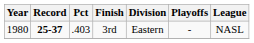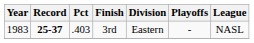 <table class="wikitable">
 <tr style="background: #F2F2F2;">
 <th>Year</th>
 <th>Record</th>
 <th>Pct</th>
 <th>Finish</th>
 <th>Division</th>
 <th>Playoffs</th>
 <th>League</th>
 </tr>
 <tr align=center>
-<td>1980</td>
+<td>1983</td>
 <td><strong>25-37</strong></td>
 <td>.403</td>
 <td>3rd</td>
 <td>Eastern</td>
 <td>-</td>
 <td>NASL</td>
 </tr>
 <tr align=center>
 </tr>
 </table>
